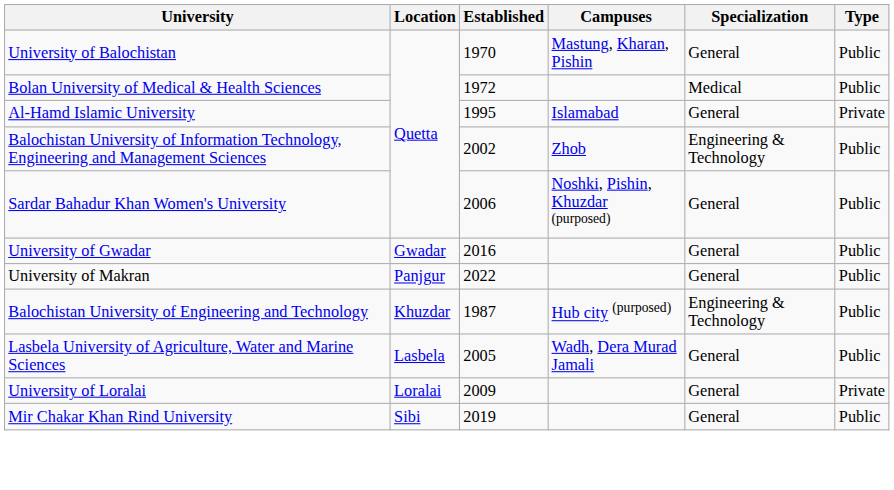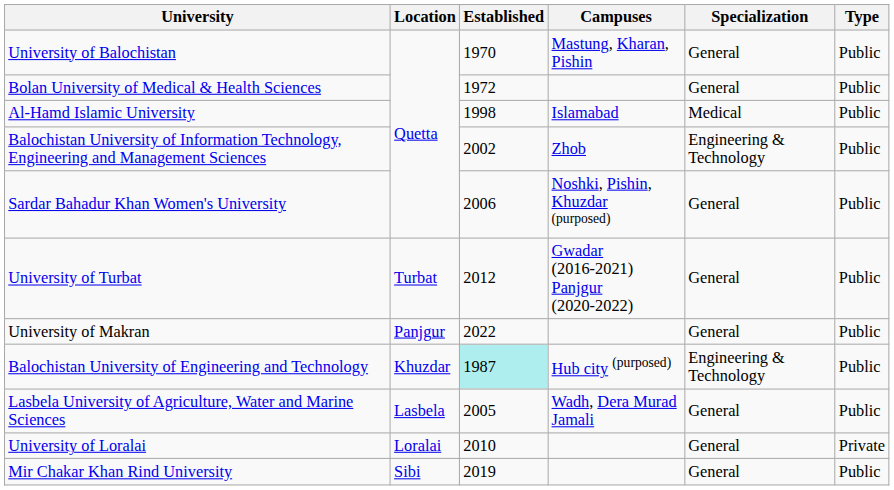 <table class="wikitable sortable static-row-numbers static-row-header-hash">
 <tr>
 <th>University</th>
 <th>Location</th>
 <th>Established</th>
 <th>Campuses</th>
 <th>Specialization</th>
 <th>Type</th>
 </tr>
 <tr>
 <td><a href='#'>University of Balochistan</a></td>
 <td rowspan="5"><a href='#'>Quetta</a></td>
 <td>1970</td>
 <td><a href='#'>Mastung</a>, <a href='#'>Kharan</a>, <a href='#'>Pishin</a></td>
 <td>General</td>
 <td>Public</td>
 </tr>
 <tr>
 <td><a href='#'>Bolan University of Medical & Health Sciences</a></td>
 <td>1972</td>
 <td></td>
-<td>Medical</td>
+<td>General</td>
 <td>Public</td>
 </tr>
 <tr>
 <td><a href='#'>Al-Hamd Islamic University</a></td>
-<td>1995</td>
+<td>1998</td>
 <td><a href='#'>Islamabad</a></td>
-<td>General</td>
-<td>Private</td>
+<td>Medical</td>
+<td>Public</td>
 </tr>
 <tr>
 <td><a href='#'>Balochistan University of Information Technology, Engineering and Management Sciences</a></td>
 <td>2002</td>
 <td><a href='#'>Zhob</a></td>
 <td>Engineering & Technology</td>
 <td>Public</td>
 </tr>
 <tr>
 <td><a href='#'>Sardar Bahadur Khan Women's University</a></td>
 <td>2006</td>
 <td><a href='#'>Noshki</a>, <a href='#'>Pishin</a>, <a href='#'>Khuzdar</a><br><sup>(purposed)</sup></td>
 <td>General</td>
 <td>Public</td>
 </tr>
 <tr>
-<td><a href='#'>University of Gwadar</a></td>
-<td><a href='#'>Gwadar</a></td>
-<td>2016</td>
-<td></td>
+<td><a href='#'>University of Turbat</a></td>
+<td><a href='#'>Turbat</a></td>
+<td>2012</td>
+<td><a href='#'>Gwadar</a><br>(2016-2021)<br><a href='#'>Panjgur</a><br>(2020-2022)</td>
 <td>General</td>
 <td>Public</td>
 </tr>
 <tr>
 <td>University of Makran</td>
 <td><a href='#'>Panjgur</a></td>
 <td>2022</td>
 <td></td>
 <td>General</td>
 <td>Public</td>
 </tr>
 <tr>
 <td><a href='#'>Balochistan University of Engineering and Technology</a></td>
 <td><a href='#'>Khuzdar</a></td>
-<td>1987</td>
+<td style="background: paleturquoise;">1987</td>
 <td><a href='#'>Hub city</a> <sup>(purposed)</sup></td>
 <td>Engineering & Technology</td>
 <td>Public</td>
 </tr>
 <tr>
 <td><a href='#'>Lasbela University of Agriculture, Water and Marine Sciences</a></td>
 <td><a href='#'>Lasbela</a></td>
 <td>2005</td>
 <td><a href='#'>Wadh</a>, <a href='#'>Dera Murad Jamali</a></td>
 <td>General</td>
 <td>Public</td>
 </tr>
 <tr>
 <td><a href='#'>University of Loralai</a></td>
 <td><a href='#'>Loralai</a></td>
-<td>2009</td>
+<td>2010</td>
 <td></td>
 <td>General</td>
 <td>Private</td>
 </tr>
 <tr>
 <td><a href='#'>Mir Chakar Khan Rind University</a></td>
 <td><a href='#'>Sibi</a></td>
 <td>2019</td>
 <td></td>
 <td>General</td>
 <td>Public</td>
 </tr>
 </table>
